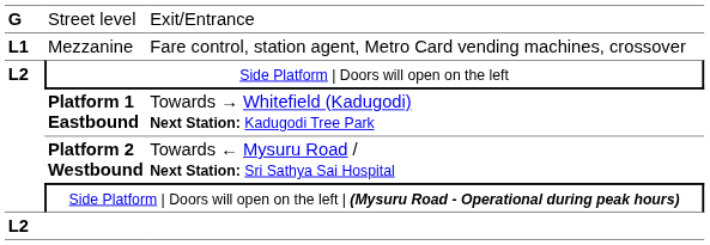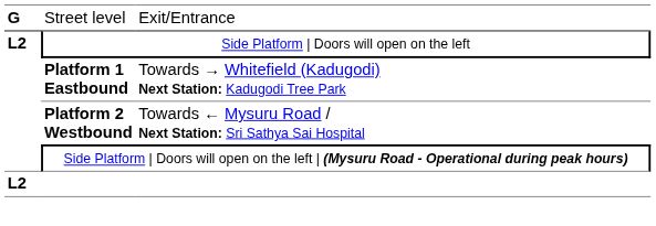 <table table border=0 cellspacing=0 cellpadding=3>
 <tr>
 <td style="border-bottom:solid 1px gray;border-top:solid 1px gray;" width=30 valign=top><strong>G</strong></td>
 <td style="border-top:solid 1px gray;border-bottom:solid 1px gray;" width=85 valign=top>Street level</td>
 <td style="border-top:solid 1px gray;border-bottom:solid 1px gray;" width=500 valign=top>Exit/Entrance</td>
-</tr>
-<tr>
-<td valign=top><strong>L1</strong></td>
-<td valign=top>Mezzanine</td>
-<td valign=top>Fare control, station agent, Metro Card vending machines, crossover<br></td>
 </tr>
 <tr>
 <td style="border-top:solid 1px gray;border-bottom:solid 1px gray;" width=30 rowspan=4 valign=top><strong>L2</strong></td>
 <td style="border-top:solid 1px gray;border-right:solid 2px black;border-left:solid 2px black;border-bottom:solid 2px black;text-align:center;" colspan=2><small><a href='#'>Side Platform</a> | Doors will open on the left </small></td>
 </tr>
 <tr>
 <td style="border-bottom:solid 1px gray;" width=85><span><strong>Platform 1</strong><br><strong>Eastbound</strong></span></td>
 <td style="border-bottom:solid 1px gray;" width=500>Towards → <a href='#'>Whitefield (Kadugodi)</a><br><small><strong>Next Station:</strong> <a href='#'>Kadugodi Tree Park</a></small></td>
 </tr>
 <tr>
 <td><span><strong>Platform 2 Westbound</strong></span></td>
 <td>Towards ← <a href='#'>Mysuru Road</a> / <br><small><strong>Next Station:</strong> <a href='#'>Sri Sathya Sai Hospital</a></small></td>
 </tr>
 <tr>
 <td style="border-top:solid 2px black;border-right:solid 2px black;border-left:solid 2px black;border-bottom:solid 1px gray;" colspan=2  align=center><small><a href='#'>Side Platform</a> | Doors will open on the left  | <strong><em>(Mysuru Road - Operational during peak hours)</em></strong></small></td>
 </tr>
 <tr>
 <td style="border-bottom:solid 1px gray;" width=30 rowspan=2 valign=top><strong>L2</strong></td>
 <td style="border-bottom:solid 1px gray;" width=85></td>
 <td style="border-bottom:solid 1px gray;" width=500></td>
 </tr>
 <tr>
 </tr>
 </table>
